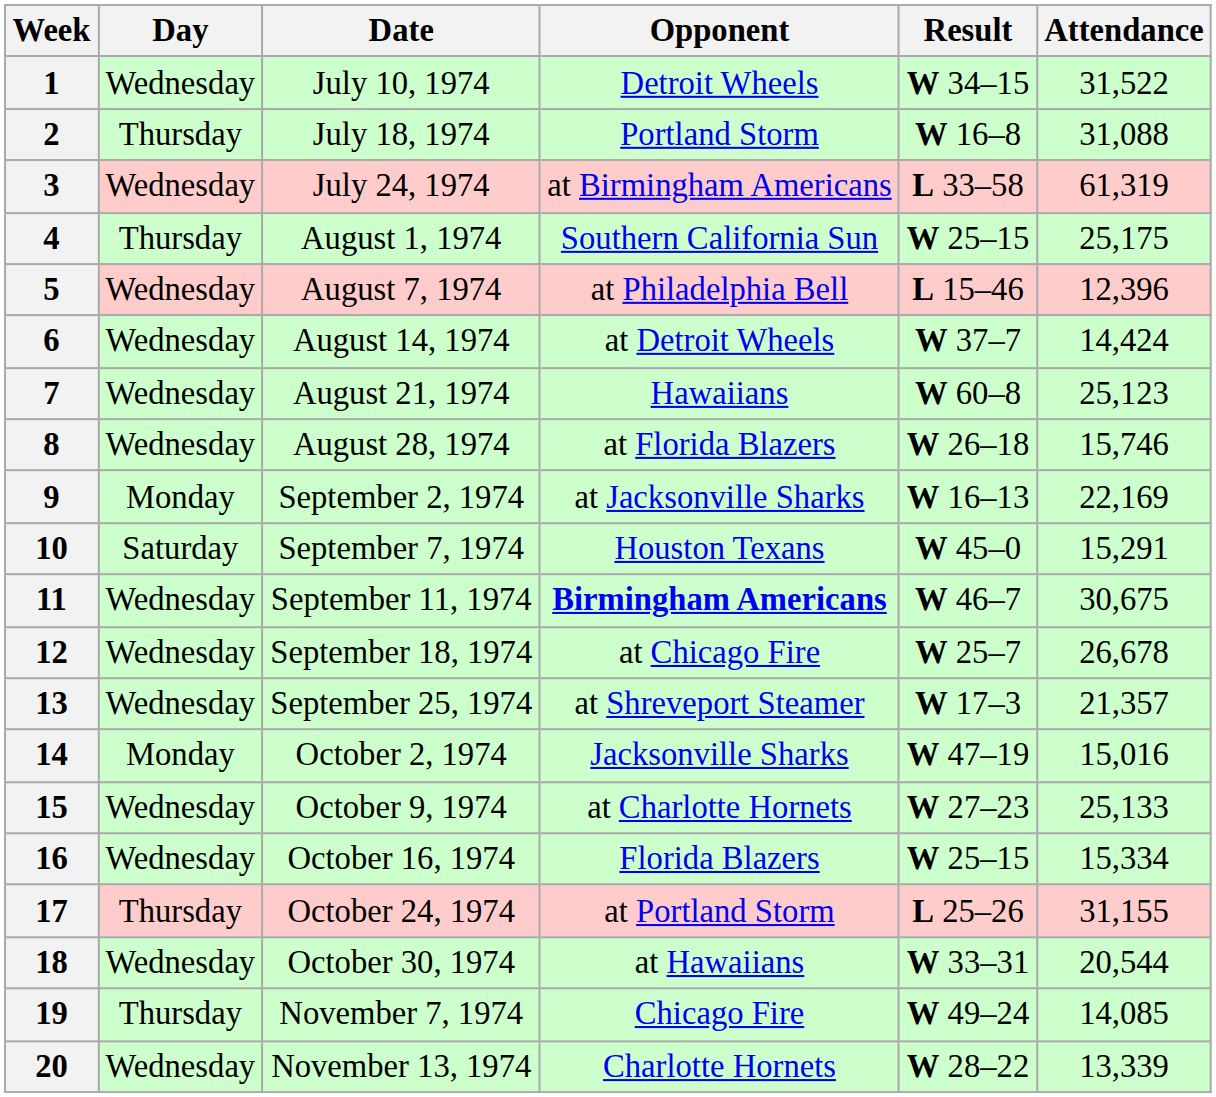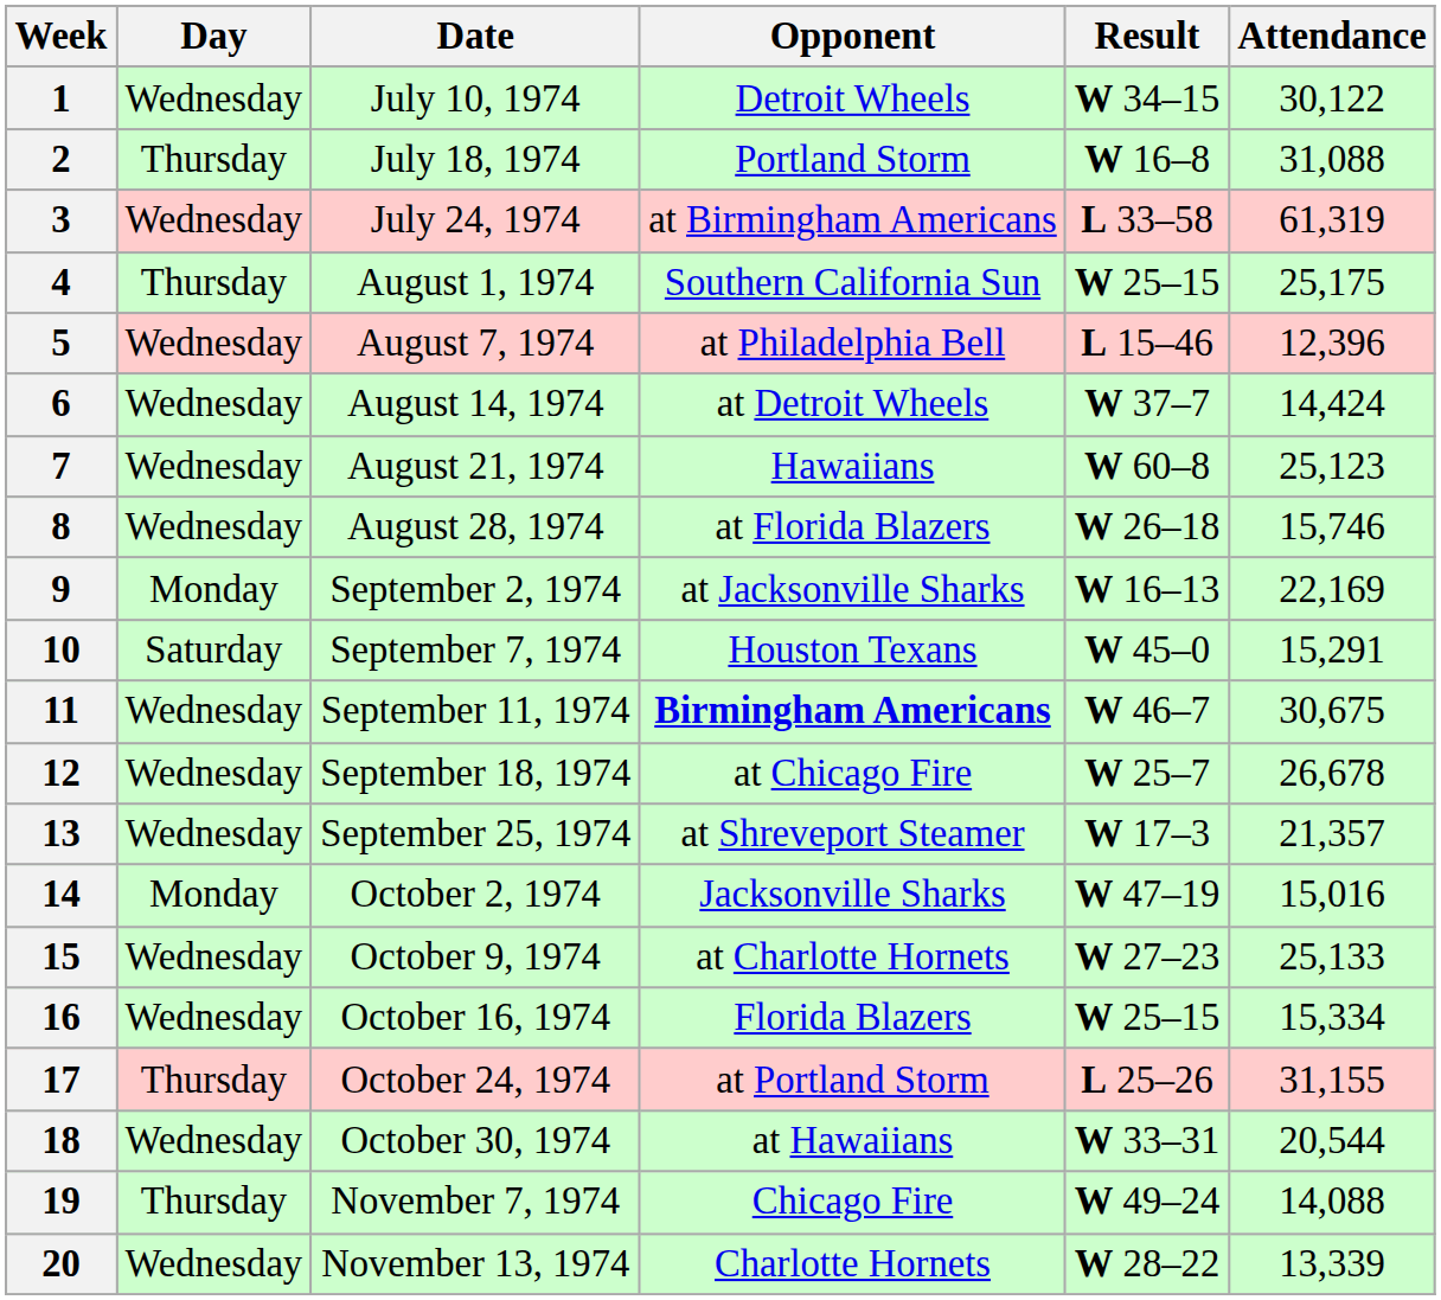 <table class="wikitable">
 <tr>
 <th>Week</th>
 <th>Day</th>
 <th>Date</th>
 <th>Opponent</th>
 <th>Result</th>
 <th>Attendance</th>
 </tr>
 <tr --- align="center" bgcolor="#CCFFCC">
 <th>1</th>
 <td>Wednesday</td>
 <td>July 10, 1974</td>
 <td><a href='#'>Detroit Wheels</a></td>
 <td><strong>W</strong>  34–15</td>
-<td>31,522</td>
+<td>30,122</td>
 </tr>
 <tr --- align="center" bgcolor="#CCFFCC">
 <th>2</th>
 <td>Thursday</td>
 <td>July 18, 1974</td>
 <td><a href='#'>Portland Storm</a></td>
 <td><strong>W</strong>  16–8</td>
 <td>31,088</td>
 </tr>
 <tr --- align="center" bgcolor="#FFCCCC">
 <th>3</th>
 <td>Wednesday</td>
 <td>July 24, 1974</td>
 <td>at <a href='#'>Birmingham Americans</a></td>
 <td><strong>L</strong>  33–58</td>
 <td>61,319</td>
 </tr>
 <tr --- align="center" bgcolor="#CCFFCC">
 <th>4</th>
 <td>Thursday</td>
 <td>August 1, 1974</td>
 <td><a href='#'>Southern California Sun</a></td>
 <td><strong>W</strong>  25–15</td>
 <td>25,175</td>
 </tr>
 <tr --- align="center" bgcolor="#FFCCCC">
 <th>5</th>
 <td>Wednesday</td>
 <td>August 7, 1974</td>
 <td>at <a href='#'>Philadelphia Bell</a></td>
 <td><strong>L</strong>  15–46</td>
 <td>12,396</td>
 </tr>
 <tr --- align="center" bgcolor="#CCFFCC">
 <th>6</th>
 <td>Wednesday</td>
 <td>August 14, 1974</td>
 <td>at <a href='#'>Detroit Wheels</a></td>
 <td><strong>W</strong>  37–7</td>
 <td>14,424</td>
 </tr>
 <tr --- align="center" bgcolor="#CCFFCC">
 <th>7</th>
 <td>Wednesday</td>
 <td>August 21, 1974</td>
 <td><a href='#'>Hawaiians</a></td>
 <td><strong>W</strong>  60–8</td>
 <td>25,123</td>
 </tr>
 <tr --- align="center" bgcolor="#CCFFCC">
 <th>8</th>
 <td>Wednesday</td>
 <td>August 28, 1974</td>
 <td>at <a href='#'>Florida Blazers</a></td>
 <td><strong>W</strong>  26–18</td>
 <td>15,746</td>
 </tr>
 <tr --- align="center" bgcolor="#CCFFCC">
 <th>9</th>
 <td>Monday</td>
 <td>September 2, 1974</td>
 <td>at <a href='#'>Jacksonville Sharks</a></td>
 <td><strong>W</strong>  16–13</td>
 <td>22,169</td>
 </tr>
 <tr --- align="center" bgcolor="#CCFFCC">
 <th>10</th>
 <td>Saturday</td>
 <td>September 7, 1974</td>
 <td><a href='#'>Houston Texans</a></td>
 <td><strong>W</strong>  45–0</td>
 <td>15,291</td>
 </tr>
 <tr --- align="center" bgcolor="#CCFFCC">
 <th>11</th>
 <td>Wednesday</td>
 <td>September 11, 1974</td>
 <td><strong><a href='#'>Birmingham Americans</a></strong></td>
 <td><strong>W</strong>  46–7</td>
 <td>30,675</td>
 </tr>
 <tr --- align="center" bgcolor="#CCFFCC">
 <th>12</th>
 <td>Wednesday</td>
 <td>September 18, 1974</td>
 <td>at <a href='#'>Chicago Fire</a></td>
 <td><strong>W</strong>  25–7</td>
 <td>26,678</td>
 </tr>
 <tr --- align="center" bgcolor="#CCFFCC">
 <th>13</th>
 <td>Wednesday</td>
 <td>September 25, 1974</td>
 <td>at <a href='#'>Shreveport Steamer</a></td>
 <td><strong>W</strong>  17–3</td>
 <td>21,357</td>
 </tr>
 <tr --- align="center" bgcolor="#CCFFCC">
 <th>14</th>
 <td>Monday</td>
 <td>October 2, 1974</td>
 <td><a href='#'>Jacksonville Sharks</a></td>
 <td><strong>W</strong>  47–19</td>
 <td>15,016</td>
 </tr>
 <tr --- align="center" bgcolor="#CCFFCC">
 <th>15</th>
 <td>Wednesday</td>
 <td>October 9, 1974</td>
 <td>at <a href='#'>Charlotte Hornets</a></td>
 <td><strong>W</strong>  27–23</td>
 <td>25,133</td>
 </tr>
 <tr --- align="center" bgcolor="#CCFFCC">
 <th>16</th>
 <td>Wednesday</td>
 <td>October 16, 1974</td>
 <td><a href='#'>Florida Blazers</a></td>
 <td><strong>W</strong>  25–15</td>
 <td>15,334</td>
 </tr>
 <tr --- align="center" bgcolor="#FFCCCC">
 <th>17</th>
 <td>Thursday</td>
 <td>October 24, 1974</td>
 <td>at <a href='#'>Portland Storm</a></td>
 <td><strong>L</strong>  25–26</td>
 <td>31,155</td>
 </tr>
 <tr --- align="center" bgcolor="#CCFFCC">
 <th>18</th>
 <td>Wednesday</td>
 <td>October 30, 1974</td>
 <td>at <a href='#'>Hawaiians</a></td>
 <td><strong>W</strong>  33–31</td>
 <td>20,544</td>
 </tr>
 <tr --- align="center" bgcolor="#CCFFCC">
 <th>19</th>
 <td>Thursday</td>
 <td>November 7, 1974</td>
 <td><a href='#'>Chicago Fire</a></td>
 <td><strong>W</strong>  49–24</td>
-<td>14,085</td>
+<td>14,088</td>
 </tr>
 <tr --- align="center" bgcolor="#CCFFCC">
 <th>20</th>
 <td>Wednesday</td>
 <td>November 13, 1974</td>
 <td><a href='#'>Charlotte Hornets</a></td>
 <td><strong>W</strong>  28–22</td>
 <td>13,339</td>
 </tr>
 <tr --->
 </tr>
 </table>
